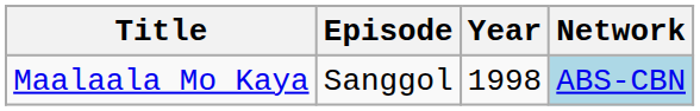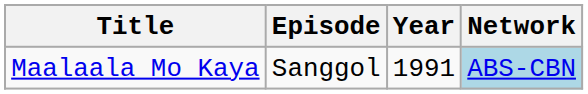 <table class="wikitable">
 <tr>
 <th>Title</th>
 <th>Episode</th>
 <th>Year</th>
 <th>Network</th>
 </tr>
 <tr>
 <td><a href='#'>Maalaala Mo Kaya</a></td>
 <td>Sanggol</td>
-<td>1998</td>
+<td>1991</td>
 <td style="background: lightblue;"><a href='#'>ABS-CBN</a></td>
 </tr>
 </table>
